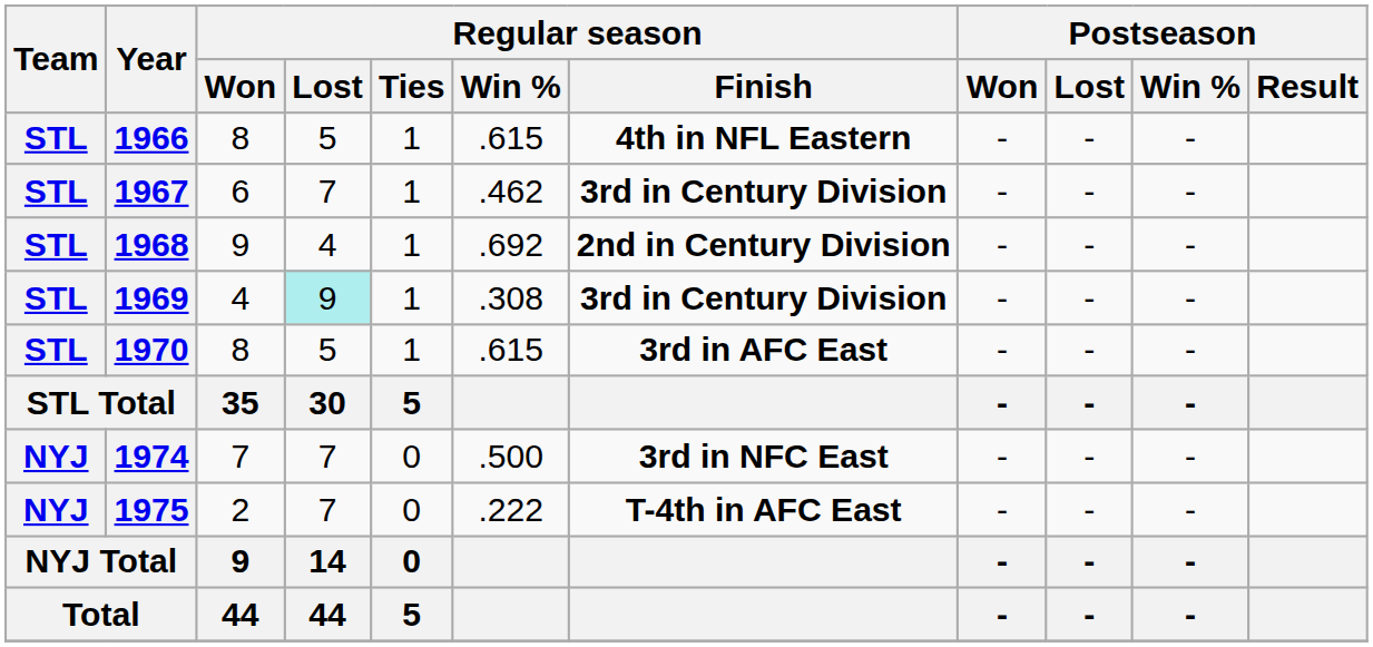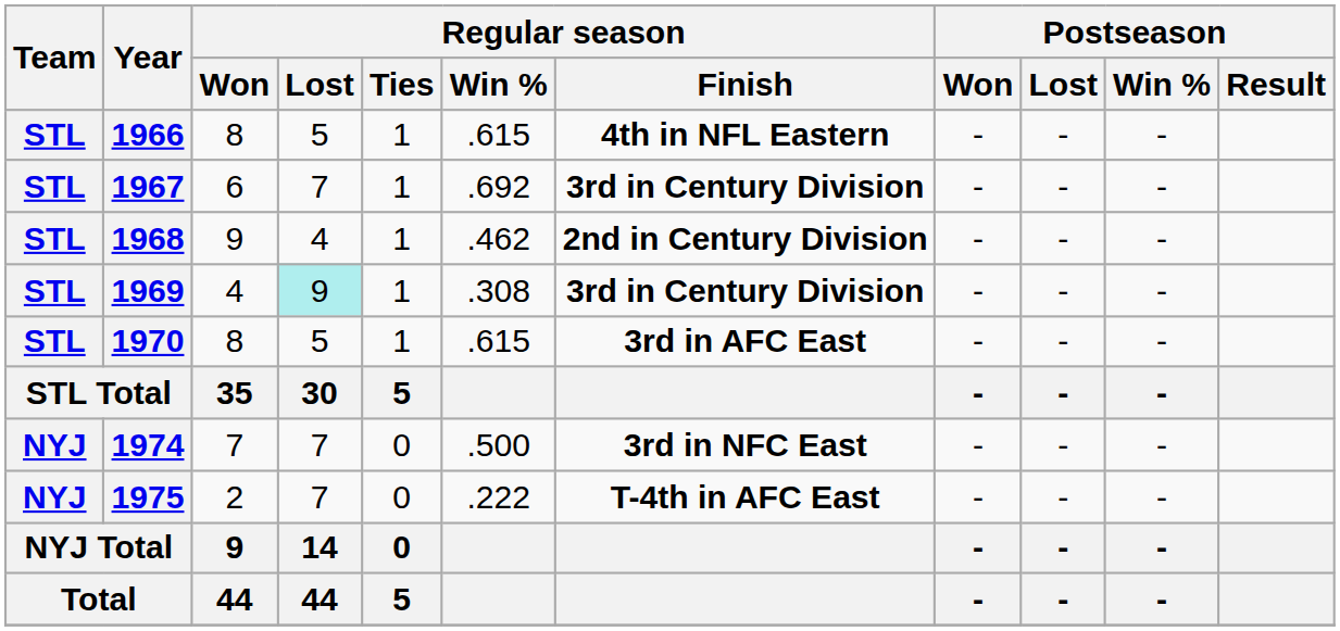 <table class="wikitable" style="font-size: 90%; text-align:center;">
 <tr>
 <th rowspan="2">Team</th>
 <th rowspan="2">Year</th>
 <th colspan="5">Regular season</th>
 <th colspan="4">Postseason</th>
 </tr>
 <tr>
 <th>Won</th>
 <th>Lost</th>
 <th>Ties</th>
 <th>Win %</th>
 <th>Finish</th>
 <th>Won</th>
 <th>Lost</th>
 <th>Win %</th>
 <th>Result</th>
 </tr>
 <tr>
 <th><a href='#'>STL</a></th>
 <th><a href='#'>1966</a></th>
 <td>8</td>
 <td>5</td>
 <td>1</td>
 <td>.615</td>
 <td><strong>4th in NFL Eastern</strong></td>
 <td>-</td>
 <td>-</td>
 <td>-</td>
 <td></td>
 </tr>
 <tr>
 <th><a href='#'>STL</a></th>
 <th><a href='#'>1967</a></th>
 <td>6</td>
 <td>7</td>
 <td>1</td>
-<td>.462</td>
+<td>.692</td>
 <td><strong>3rd in Century Division</strong></td>
 <td>-</td>
 <td>-</td>
 <td>-</td>
 <td></td>
 </tr>
 <tr>
 <th><a href='#'>STL</a></th>
 <th><a href='#'>1968</a></th>
 <td>9</td>
 <td>4</td>
 <td>1</td>
-<td>.692</td>
+<td>.462</td>
 <td><strong>2nd in Century Division</strong></td>
 <td>-</td>
 <td>-</td>
 <td>-</td>
 <td></td>
 </tr>
 <tr>
 <th><a href='#'>STL</a></th>
 <th><a href='#'>1969</a></th>
 <td>4</td>
 <td style="background: paleturquoise;">9</td>
 <td>1</td>
 <td>.308</td>
 <td><strong>3rd in Century Division</strong></td>
 <td>-</td>
 <td>-</td>
 <td>-</td>
 <td></td>
 </tr>
 <tr>
 <th><a href='#'>STL</a></th>
 <th><a href='#'>1970</a></th>
 <td>8</td>
 <td>5</td>
 <td>1</td>
 <td>.615</td>
 <td><strong>3rd in AFC East</strong></td>
 <td>-</td>
 <td>-</td>
 <td>-</td>
 <td></td>
 </tr>
 <tr>
 <th colspan="2">STL Total</th>
 <th>35</th>
 <th>30</th>
 <th>5</th>
 <th></th>
 <th></th>
 <th>-</th>
 <th>-</th>
 <th>-</th>
 <th></th>
 </tr>
 <tr>
 <th><a href='#'>NYJ</a></th>
 <th><a href='#'>1974</a></th>
 <td>7</td>
 <td>7</td>
 <td>0</td>
 <td>.500</td>
 <td><strong>3rd in NFC East</strong></td>
 <td>-</td>
 <td>-</td>
 <td>-</td>
 <td></td>
 </tr>
 <tr>
 <th><a href='#'>NYJ</a></th>
 <th><a href='#'>1975</a></th>
 <td>2</td>
 <td>7</td>
 <td>0</td>
 <td>.222</td>
 <td><strong>T-4th in AFC East</strong></td>
 <td>-</td>
 <td>-</td>
 <td>-</td>
 <td></td>
 </tr>
 <tr>
 <th colspan="2">NYJ Total</th>
 <th>9</th>
 <th>14</th>
 <th>0</th>
 <th></th>
 <th></th>
 <th>-</th>
 <th>-</th>
 <th>-</th>
 <th></th>
 </tr>
 <tr>
 <th colspan="2">Total</th>
 <th>44</th>
 <th>44</th>
 <th>5</th>
 <th></th>
 <th></th>
 <th>-</th>
 <th>-</th>
 <th>-</th>
 <th></th>
 </tr>
 <tr>
 </tr>
 </table>
